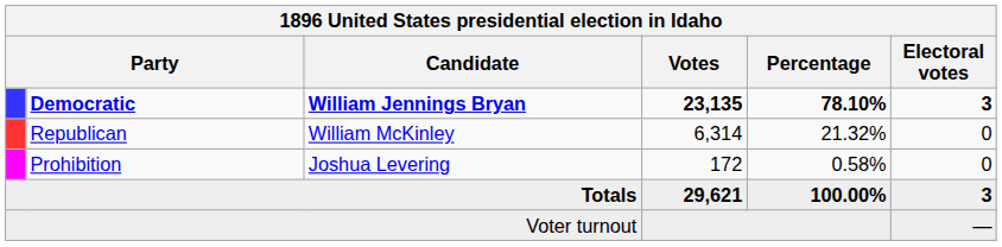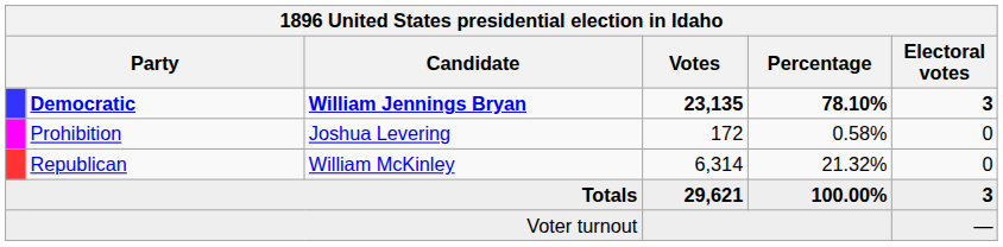 <table class="wikitable" style="font-size: 95%;">
 <tr>
 <th colspan="6">1896 United States presidential election in Idaho</th>
 </tr>
 <tr>
 <th colspan="2" style="width: 15em">Party</th>
 <th style="width: 17em">Candidate</th>
 <th style="width: 5em">Votes</th>
 <th style="width: 7em">Percentage</th>
 <th style="width: 5em">Electoral votes</th>
 </tr>
 <tr>
 <th style="background-color:#3333FF; width: 3px"></th>
 <td style="width: 130px"><strong><a href='#'>Democratic</a></strong></td>
 <td><strong><a href='#'>William Jennings Bryan</a></strong></td>
 <td align="right"><strong>23,135</strong></td>
 <td align="right"><strong>78.10%</strong></td>
 <td align="right"><strong>3</strong></td>
 </tr>
 <tr>
+<th style="background-color:#FF00FF; width: 3px"></th>
+<td style="width: 130px"><a href='#'>Prohibition</a></td>
+<td><a href='#'>Joshua Levering</a></td>
+<td align="right">172</td>
+<td align="right">0.58%</td>
+<td align="right">0</td>
+</tr>
+<tr>
 <th style="background-color:#FF3333; width: 3px"></th>
 <td style="width: 130px"><a href='#'>Republican</a></td>
 <td><a href='#'>William McKinley</a></td>
 <td align="right">6,314</td>
 <td align="right">21.32%</td>
-<td align="right">0</td>
-</tr>
-<tr>
-<th style="background-color:#FF00FF; width: 3px"></th>
-<td style="width: 130px"><a href='#'>Prohibition</a></td>
-<td><a href='#'>Joshua Levering</a></td>
-<td align="right">172</td>
-<td align="right">0.58%</td>
 <td align="right">0</td>
 </tr>
 <tr bgcolor="#EEEEEE">
 <td colspan="3" align="right"><strong>Totals</strong></td>
 <td align="right"><strong>29,621</strong></td>
 <td align="right"><strong>100.00%</strong></td>
 <td align="right"><strong>3</strong></td>
 </tr>
 <tr bgcolor="#EEEEEE">
 <td colspan="3" align="right">Voter turnout</td>
 <td colspan="2" align="right"></td>
 <td align="right">—</td>
 </tr>
 </table>
